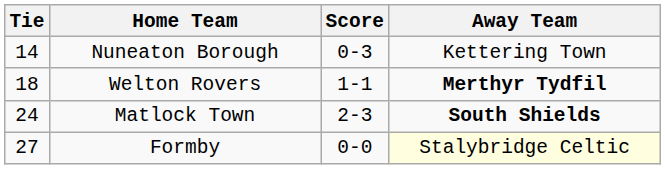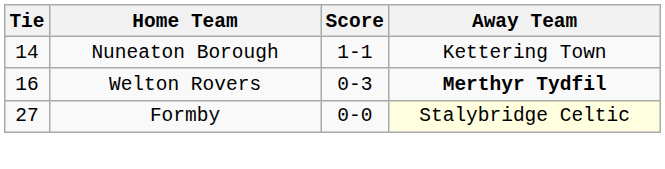 <table class="wikitable" style="text-align:center;">
 <tr>
 <th width=20>Tie</th>
 <th width=175>Home Team</th>
 <th width=20>Score</th>
 <th width=175>Away Team</th>
 </tr>
 <tr>
 <td>14</td>
 <td>Nuneaton Borough</td>
-<td>0-3</td>
+<td>1-1</td>
 <td>Kettering Town</td>
 </tr>
 <tr>
-<td>18</td>
+<td>16</td>
 <td>Welton Rovers</td>
-<td>1-1</td>
+<td>0-3</td>
 <td><strong>Merthyr Tydfil</strong></td>
-</tr>
-<tr>
-<td>24</td>
-<td>Matlock Town</td>
-<td>2-3</td>
-<td><strong>South Shields</strong></td>
 </tr>
 <tr>
 <td>27</td>
 <td>Formby</td>
 <td>0-0</td>
 <td style="background: lightyellow;">Stalybridge Celtic</td>
 </tr>
 </table>
